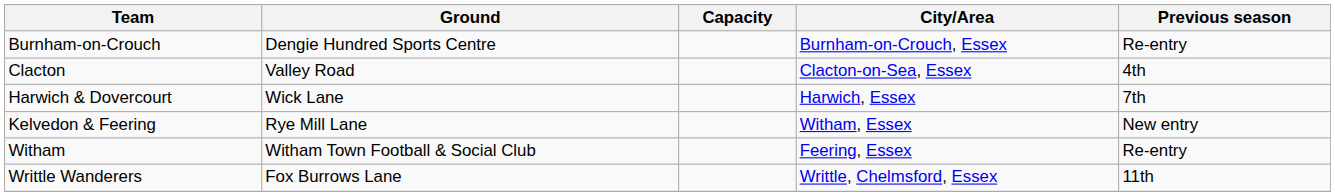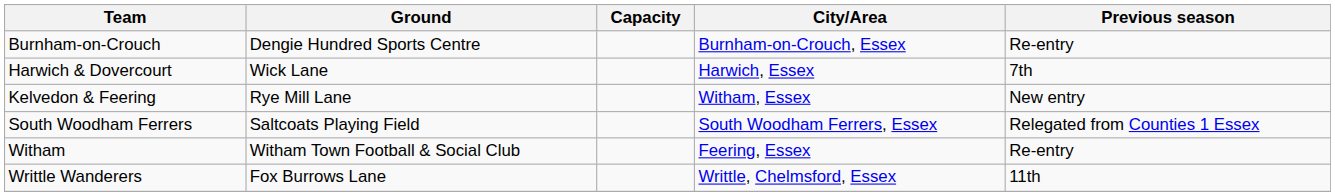 <table class="wikitable sortable" width=100%>
 <tr>
 <th>Team</th>
 <th>Ground</th>
 <th>Capacity</th>
 <th>City/Area</th>
 <th>Previous season</th>
 </tr>
 <tr>
 <td>Burnham-on-Crouch</td>
 <td>Dengie Hundred Sports Centre</td>
 <td></td>
 <td><a href='#'>Burnham-on-Crouch</a>, <a href='#'>Essex</a></td>
 <td>Re-entry</td>
 </tr>
 <tr>
-<td>Clacton</td>
-<td>Valley Road</td>
-<td></td>
-<td><a href='#'>Clacton-on-Sea</a>, <a href='#'>Essex</a></td>
-<td>4th</td>
-</tr>
-<tr>
 <td>Harwich & Dovercourt</td>
 <td>Wick Lane</td>
 <td></td>
 <td><a href='#'>Harwich</a>, <a href='#'>Essex</a></td>
 <td>7th</td>
 </tr>
 <tr>
 <td>Kelvedon & Feering</td>
 <td>Rye Mill Lane</td>
 <td></td>
 <td><a href='#'>Witham</a>, <a href='#'>Essex</a></td>
 <td>New entry</td>
+</tr>
+<tr>
+<td>South Woodham Ferrers</td>
+<td>Saltcoats Playing Field</td>
+<td></td>
+<td><a href='#'>South Woodham Ferrers</a>, <a href='#'>Essex</a></td>
+<td>Relegated from <a href='#'>Counties 1 Essex</a></td>
 </tr>
 <tr>
 <td>Witham</td>
 <td>Witham Town Football & Social Club</td>
 <td></td>
 <td><a href='#'>Feering</a>, <a href='#'>Essex</a></td>
 <td>Re-entry</td>
 </tr>
 <tr>
 <td>Writtle Wanderers</td>
 <td>Fox Burrows Lane</td>
 <td></td>
 <td><a href='#'>Writtle</a>, <a href='#'>Chelmsford</a>, <a href='#'>Essex</a></td>
 <td>11th</td>
 </tr>
 <tr>
 </tr>
 </table>
